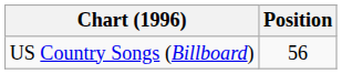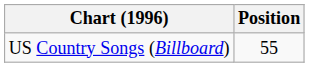 <table class="wikitable">
 <tr>
 <th scope="col">Chart (1996)</th>
 <th scope="col">Position</th>
 </tr>
 <tr>
 <td>US <a href='#'>Country Songs</a> (<em><a href='#'>Billboard</a></em>)</td>
-<td align="center">56</td>
+<td align="center">55</td>
 </tr>
 </table>
